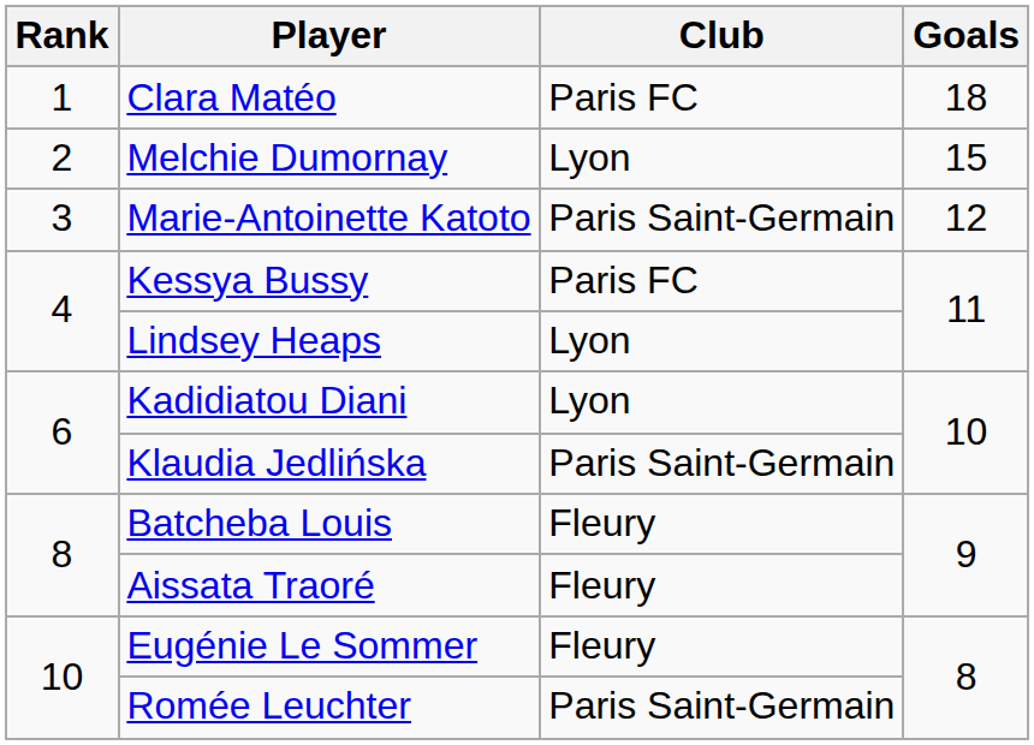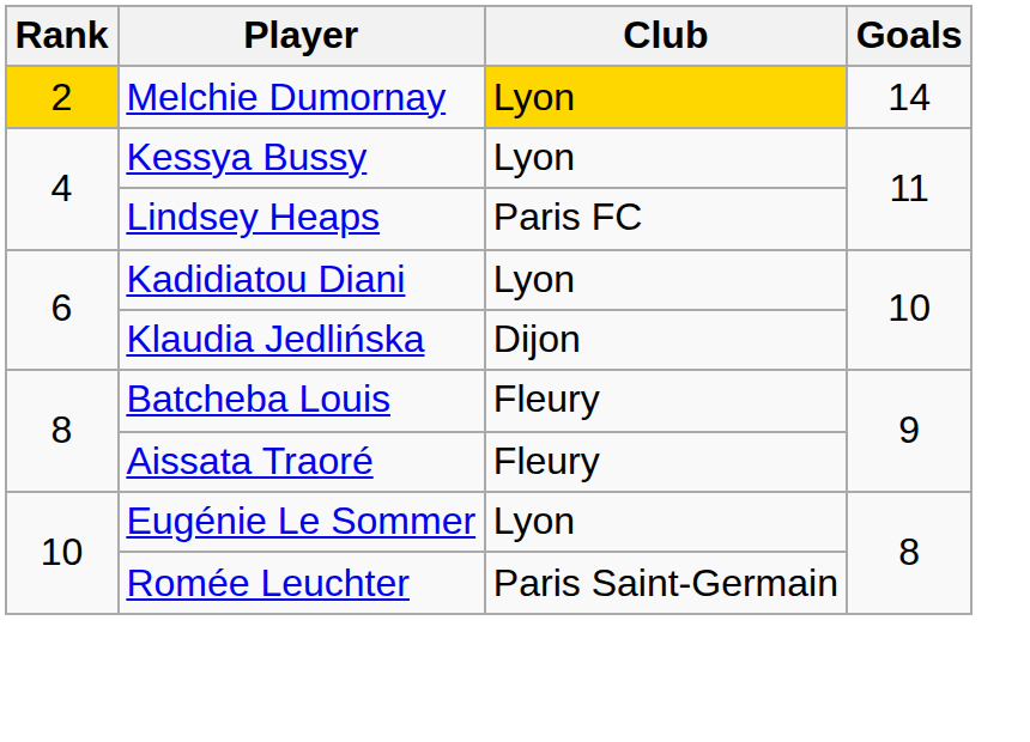 <table class="wikitable" style="text-align:center">
 <tr>
 <th>Rank</th>
 <th>Player</th>
 <th>Club</th>
 <th>Goals</th>
 </tr>
 <tr>
-<td>1</td>
-<td align="left"> <a href='#'>Clara Matéo</a></td>
-<td align="left">Paris FC</td>
-<td>18</td>
-</tr>
-<tr>
-<td>2</td>
+<td style="background: gold;">2</td>
 <td align="left"> <a href='#'>Melchie Dumornay</a></td>
-<td align="left">Lyon</td>
-<td>15</td>
-</tr>
-<tr>
-<td>3</td>
-<td align="left"> <a href='#'>Marie-Antoinette Katoto</a></td>
-<td align="left">Paris Saint-Germain</td>
-<td>12</td>
+<td align="left" style="background: gold;">Lyon</td>
+<td>14</td>
 </tr>
 <tr>
 <td rowspan=2>4</td>
 <td align="left"> <a href='#'>Kessya Bussy</a></td>
-<td align="left">Paris FC</td>
+<td align="left">Lyon</td>
 <td rowspan=2>11</td>
 </tr>
 <tr>
 <td align="left"> <a href='#'>Lindsey Heaps</a></td>
-<td align="left">Lyon</td>
+<td align="left">Paris FC</td>
 </tr>
 <tr>
 <td rowspan=2>6</td>
 <td align="left"> <a href='#'>Kadidiatou Diani</a></td>
 <td align="left">Lyon</td>
 <td rowspan=2>10</td>
 </tr>
 <tr>
 <td align="left"> <a href='#'>Klaudia Jedlińska</a></td>
-<td align="left">Paris Saint-Germain</td>
+<td align="left">Dijon</td>
 </tr>
 <tr>
 <td rowspan=2>8</td>
 <td align="left"> <a href='#'>Batcheba Louis</a></td>
 <td align="left">Fleury</td>
 <td rowspan=2>9</td>
 </tr>
 <tr>
 <td align="left"> <a href='#'>Aissata Traoré</a></td>
 <td align="left">Fleury</td>
 </tr>
 <tr>
 <td rowspan=2>10</td>
 <td align="left"> <a href='#'>Eugénie Le Sommer</a></td>
-<td align="left">Fleury</td>
+<td align="left">Lyon</td>
 <td rowspan=2>8</td>
 </tr>
 <tr>
 <td align="left"> <a href='#'>Romée Leuchter</a></td>
 <td align="left">Paris Saint-Germain</td>
 </tr>
 </table>
